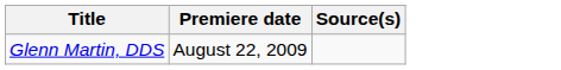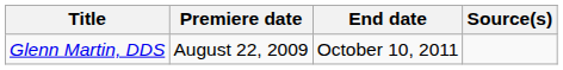 <table class="wikitable sortable">
 <tr>
 <th>Title</th>
 <th>Premiere date</th>
+<th>End date</th>
 <th>Source(s)</th>
 </tr>
 <tr>
 <td><em><a href='#'>Glenn Martin, DDS</a></em></td>
 <td>August 22, 2009</td>
+<td>October 10, 2011</td>
 <td></td>
 </tr>
 </table>
